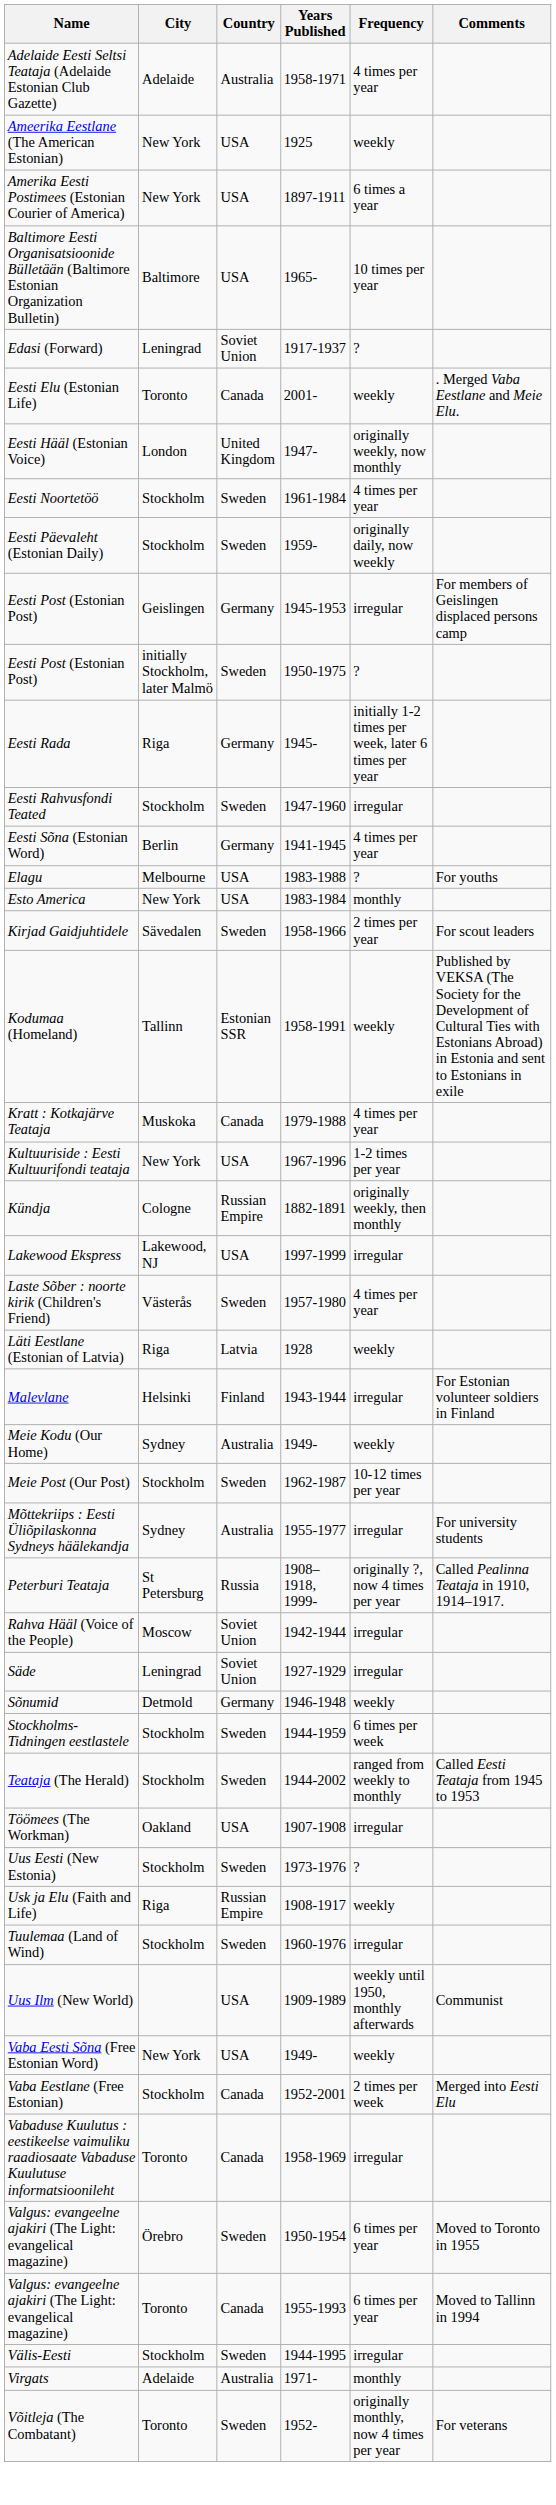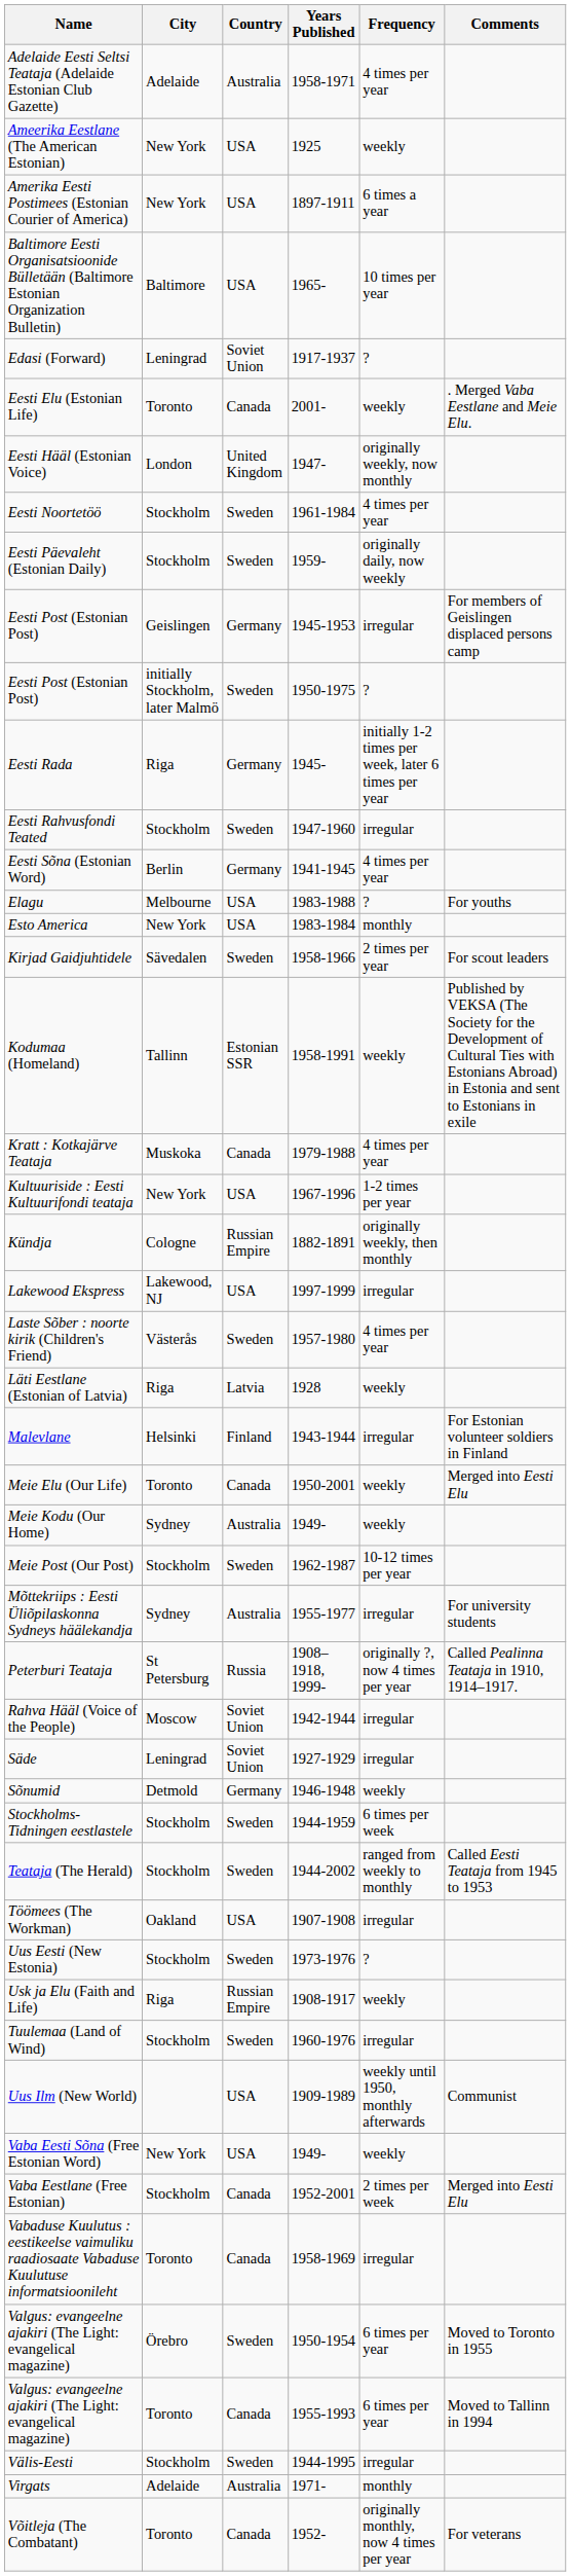 <table class="wikitable sortable">
 <tr>
 <th>Name</th>
 <th>City</th>
 <th>Country</th>
 <th>Years Published</th>
 <th>Frequency</th>
 <th>Comments</th>
 </tr>
 <tr>
 <td><em>Adelaide Eesti Seltsi Teataja</em> (Adelaide Estonian Club Gazette)</td>
 <td>Adelaide</td>
 <td>Australia</td>
 <td>1958-1971</td>
 <td>4 times per year</td>
 </tr>
 <tr>
 <td><em><a href='#'>Ameerika Eestlane</a></em> (The American Estonian)</td>
 <td>New York</td>
 <td>USA</td>
 <td>1925</td>
 <td>weekly</td>
 <td></td>
 </tr>
 <tr>
 <td><em>Amerika Eesti Postimees</em> (Estonian Courier of America)</td>
 <td>New York</td>
 <td>USA</td>
 <td>1897-1911</td>
 <td>6 times a year</td>
 <td></td>
 </tr>
 <tr>
 <td><em>Baltimore Eesti Organisatsioonide Bülletään</em> (Baltimore Estonian Organization Bulletin)</td>
 <td>Baltimore</td>
 <td>USA</td>
 <td>1965-</td>
 <td>10 times per year</td>
 </tr>
 <tr>
 <td><em>Edasi</em> (Forward)</td>
 <td>Leningrad</td>
 <td>Soviet Union</td>
 <td>1917-1937</td>
 <td>?</td>
 <td></td>
 </tr>
 <tr>
 <td><em>Eesti Elu</em> (Estonian Life)</td>
 <td>Toronto</td>
 <td>Canada</td>
 <td>2001-</td>
 <td>weekly</td>
 <td>.  Merged <em>Vaba Eestlane</em> and <em>Meie Elu</em>.</td>
 </tr>
 <tr>
 <td><em>Eesti Hääl</em> (Estonian Voice)</td>
 <td>London</td>
 <td>United Kingdom</td>
 <td>1947-</td>
 <td>originally weekly, now monthly</td>
 <td></td>
 </tr>
 <tr>
 <td><em>Eesti Noortetöö</em></td>
 <td>Stockholm</td>
 <td>Sweden</td>
 <td>1961-1984</td>
 <td>4 times per year</td>
 <td></td>
 </tr>
 <tr>
 <td><em>Eesti Päevaleht</em> (Estonian Daily)</td>
 <td>Stockholm</td>
 <td>Sweden</td>
 <td>1959-</td>
 <td>originally daily, now weekly</td>
 <td></td>
 </tr>
 <tr>
 <td><em>Eesti Post</em> (Estonian Post)</td>
 <td>Geislingen</td>
 <td>Germany</td>
 <td>1945-1953</td>
 <td>irregular</td>
 <td>For members of Geislingen displaced persons camp</td>
 </tr>
 <tr>
 <td><em>Eesti Post</em> (Estonian Post)</td>
 <td>initially Stockholm, later Malmö</td>
 <td>Sweden</td>
 <td>1950-1975</td>
 <td>?</td>
 <td></td>
 </tr>
 <tr>
 <td><em>Eesti Rada</em></td>
 <td>Riga</td>
 <td>Germany</td>
 <td>1945-</td>
 <td>initially 1-2 times per week, later 6 times per year</td>
 <td></td>
 </tr>
 <tr>
 <td><em>Eesti Rahvusfondi Teated</em></td>
 <td>Stockholm</td>
 <td>Sweden</td>
 <td>1947-1960</td>
 <td>irregular</td>
 <td></td>
 </tr>
 <tr>
 <td><em>Eesti Sõna</em> (Estonian Word)</td>
 <td>Berlin</td>
 <td>Germany</td>
 <td>1941-1945</td>
 <td>4 times per year</td>
 <td></td>
 </tr>
 <tr>
 <td><em>Elagu</em></td>
 <td>Melbourne</td>
 <td>USA</td>
 <td>1983-1988</td>
 <td>?</td>
 <td>For youths</td>
 </tr>
 <tr>
 <td><em>Esto America</em></td>
 <td>New York</td>
 <td>USA</td>
 <td>1983-1984</td>
 <td>monthly</td>
 <td></td>
 </tr>
 <tr>
 <td><em>Kirjad Gaidjuhtidele</em></td>
 <td>Sävedalen</td>
 <td>Sweden</td>
 <td>1958-1966</td>
 <td>2 times per year</td>
 <td>For scout leaders</td>
 </tr>
 <tr>
 <td><em>Kodumaa</em> (Homeland)</td>
 <td>Tallinn</td>
 <td>Estonian SSR</td>
 <td>1958-1991</td>
 <td>weekly</td>
 <td>Published by VEKSA (The Society for the Development of Cultural Ties with Estonians Abroad) in Estonia and sent to Estonians in exile</td>
 </tr>
 <tr>
 <td><em>Kratt : Kotkajärve Teataja</em></td>
 <td>Muskoka</td>
 <td>Canada</td>
 <td>1979-1988</td>
 <td>4 times per year</td>
 <td></td>
 </tr>
 <tr>
 <td><em>Kultuuriside : Eesti Kultuurifondi teataja</em></td>
 <td>New York</td>
 <td>USA</td>
 <td>1967-1996</td>
 <td>1-2 times per year</td>
 </tr>
 <tr>
 <td><em>Kündja</em></td>
 <td>Cologne</td>
 <td>Russian Empire</td>
 <td>1882-1891</td>
 <td>originally weekly, then monthly</td>
 <td></td>
 </tr>
 <tr>
 <td><em>Lakewood Ekspress</em></td>
 <td>Lakewood, NJ</td>
 <td>USA</td>
 <td>1997-1999</td>
 <td>irregular</td>
 <td></td>
 </tr>
 <tr>
 <td><em>Laste Sõber : noorte kirik</em> (Children's Friend)</td>
 <td>Västerås</td>
 <td>Sweden</td>
 <td>1957-1980</td>
 <td>4 times per year</td>
 <td></td>
 </tr>
 <tr>
 <td><em>Läti Eestlane</em> (Estonian of Latvia)</td>
 <td>Riga</td>
 <td>Latvia</td>
 <td>1928</td>
 <td>weekly</td>
 <td></td>
 </tr>
 <tr>
 <td><em><a href='#'>Malevlane</a></em></td>
 <td>Helsinki</td>
 <td>Finland</td>
 <td>1943-1944</td>
 <td>irregular</td>
 <td>For Estonian volunteer soldiers in Finland</td>
 </tr>
 <tr>
+<td><em>Meie Elu</em> (Our Life)</td>
+<td>Toronto</td>
+<td>Canada</td>
+<td>1950-2001</td>
+<td>weekly</td>
+<td>Merged into <em>Eesti Elu</em></td>
+</tr>
+<tr>
 <td><em>Meie Kodu</em> (Our Home)</td>
 <td>Sydney</td>
 <td>Australia</td>
 <td>1949-</td>
 <td>weekly</td>
 <td></td>
 </tr>
 <tr>
 <td><em>Meie Post</em> (Our Post)</td>
 <td>Stockholm</td>
 <td>Sweden</td>
 <td>1962-1987</td>
 <td>10-12 times per year</td>
 <td></td>
 </tr>
 <tr>
 <td><em>Mõttekriips : Eesti Üliõpilaskonna Sydneys häälekandja</em></td>
 <td>Sydney</td>
 <td>Australia</td>
 <td>1955-1977</td>
 <td>irregular</td>
 <td>For university students</td>
 </tr>
 <tr>
 <td><em>Peterburi Teataja</em></td>
 <td>St Petersburg</td>
 <td>Russia</td>
 <td>1908–1918, 1999-</td>
 <td>originally ?, now 4 times per year</td>
 <td>Called <em>Pealinna Teataja</em> in 1910, 1914–1917.  </td>
 </tr>
 <tr>
 <td><em>Rahva Hääl</em> (Voice of the People)</td>
 <td>Moscow</td>
 <td>Soviet Union</td>
 <td>1942-1944</td>
 <td>irregular</td>
 <td></td>
 </tr>
 <tr>
 <td><em>Säde</em></td>
 <td>Leningrad</td>
 <td>Soviet Union</td>
 <td>1927-1929</td>
 <td>irregular</td>
 <td></td>
 </tr>
 <tr>
 <td><em>Sõnumid</em></td>
 <td>Detmold</td>
 <td>Germany</td>
 <td>1946-1948</td>
 <td>weekly</td>
 <td></td>
 </tr>
 <tr>
 <td><em>Stockholms-Tidningen eestlastele</em></td>
 <td>Stockholm</td>
 <td>Sweden</td>
 <td>1944-1959</td>
 <td>6 times per week</td>
 <td></td>
 </tr>
 <tr>
 <td><em><a href='#'>Teataja</a></em> (The Herald)</td>
 <td>Stockholm</td>
 <td>Sweden</td>
 <td>1944-2002</td>
 <td>ranged from weekly to monthly</td>
 <td>Called <em>Eesti Teataja</em> from 1945 to 1953</td>
 </tr>
 <tr>
 <td><em>Töömees</em> (The Workman)</td>
 <td>Oakland</td>
 <td>USA</td>
 <td>1907-1908</td>
 <td>irregular</td>
 </tr>
 <tr>
 <td><em>Uus Eesti</em> (New Estonia)</td>
 <td>Stockholm</td>
 <td>Sweden</td>
 <td>1973-1976</td>
 <td>?</td>
 <td></td>
 </tr>
 <tr>
 <td><em>Usk ja Elu</em> (Faith and Life)</td>
 <td>Riga</td>
 <td>Russian Empire</td>
 <td>1908-1917</td>
 <td>weekly</td>
 <td></td>
 </tr>
 <tr>
 <td><em>Tuulemaa</em> (Land of Wind)</td>
 <td>Stockholm</td>
 <td>Sweden</td>
 <td>1960-1976</td>
 <td>irregular</td>
 <td></td>
 </tr>
 <tr>
 <td><em><a href='#'>Uus Ilm</a></em> (New World)</td>
 <td></td>
 <td>USA</td>
 <td>1909-1989</td>
 <td>weekly until 1950, monthly afterwards</td>
 <td>Communist</td>
 </tr>
 <tr>
 <td><em><a href='#'>Vaba Eesti Sõna</a></em> (Free Estonian Word)</td>
 <td>New York</td>
 <td>USA</td>
 <td>1949-</td>
 <td>weekly</td>
 <td></td>
 </tr>
 <tr>
 <td><em>Vaba Eestlane</em> (Free Estonian)</td>
 <td>Stockholm</td>
 <td>Canada</td>
 <td>1952-2001</td>
 <td>2 times per week</td>
 <td>Merged into <em>Eesti Elu</em></td>
 </tr>
 <tr>
 <td><em>Vabaduse Kuulutus : eestikeelse vaimuliku raadiosaate Vabaduse Kuulutuse informatsioonileht</em></td>
 <td>Toronto</td>
 <td>Canada</td>
 <td>1958-1969</td>
 <td>irregular</td>
 <td></td>
 </tr>
 <tr>
 <td><em>Valgus: evangeelne ajakiri</em> (The Light:  evangelical magazine)</td>
 <td>Örebro</td>
 <td>Sweden</td>
 <td>1950-1954</td>
 <td>6 times per year</td>
 <td>Moved to Toronto in 1955</td>
 </tr>
 <tr>
 <td><em>Valgus: evangeelne ajakiri</em> (The Light:  evangelical magazine)</td>
 <td>Toronto</td>
 <td>Canada</td>
 <td>1955-1993</td>
 <td>6 times per year</td>
 <td>Moved to Tallinn in 1994</td>
 </tr>
 <tr>
 <td><em>Välis-Eesti</em></td>
 <td>Stockholm</td>
 <td>Sweden</td>
 <td>1944-1995</td>
 <td>irregular</td>
 <td></td>
 </tr>
 <tr>
 <td><em>Virgats</em></td>
 <td>Adelaide</td>
 <td>Australia</td>
 <td>1971-</td>
 <td>monthly</td>
 <td></td>
 </tr>
 <tr>
 <td><em>Võitleja</em> (The Combatant)</td>
 <td>Toronto</td>
-<td>Sweden</td>
+<td>Canada</td>
 <td>1952-</td>
 <td>originally monthly, now 4 times per year</td>
 <td>For veterans</td>
 </tr>
 </table>
